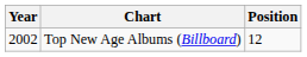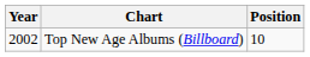 <table class="wikitable">
 <tr>
 <th>Year</th>
 <th>Chart</th>
 <th>Position</th>
 </tr>
 <tr>
 <td>2002</td>
 <td>Top New Age Albums (<em><a href='#'>Billboard</a></em>)</td>
-<td>12</td>
+<td>10</td>
 </tr>
 </table>
